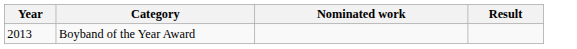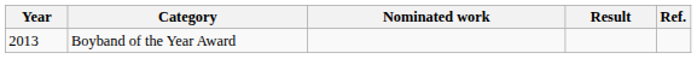 <table class="wikitable">
 <tr>
 <th width=60>Year</th>
 <th style="width:250px;">Category</th>
 <th style="width:270px;">Nominated work</th>
 <th width="90">Result</th>
+<th width="30">Ref.</th>
 </tr>
 <tr>
 <td>2013</td>
 <td>Boyband of the Year Award</td>
 <td></td>
 <td></td>
+<td></td>
 </tr>
 </table>
